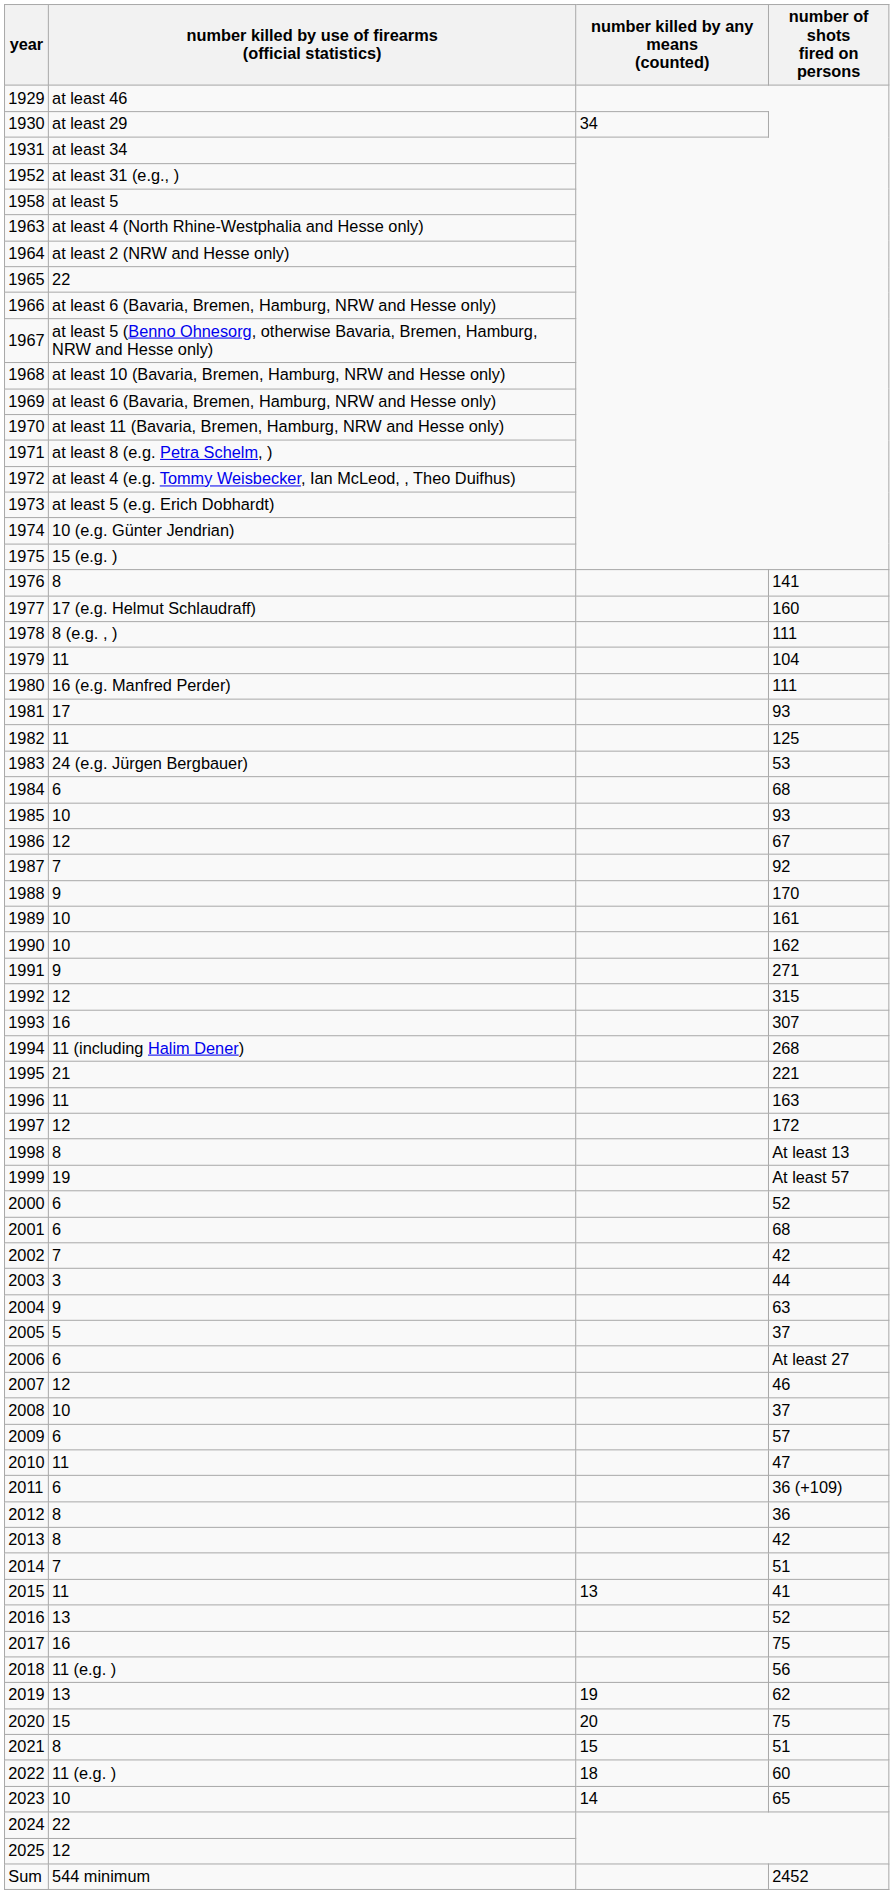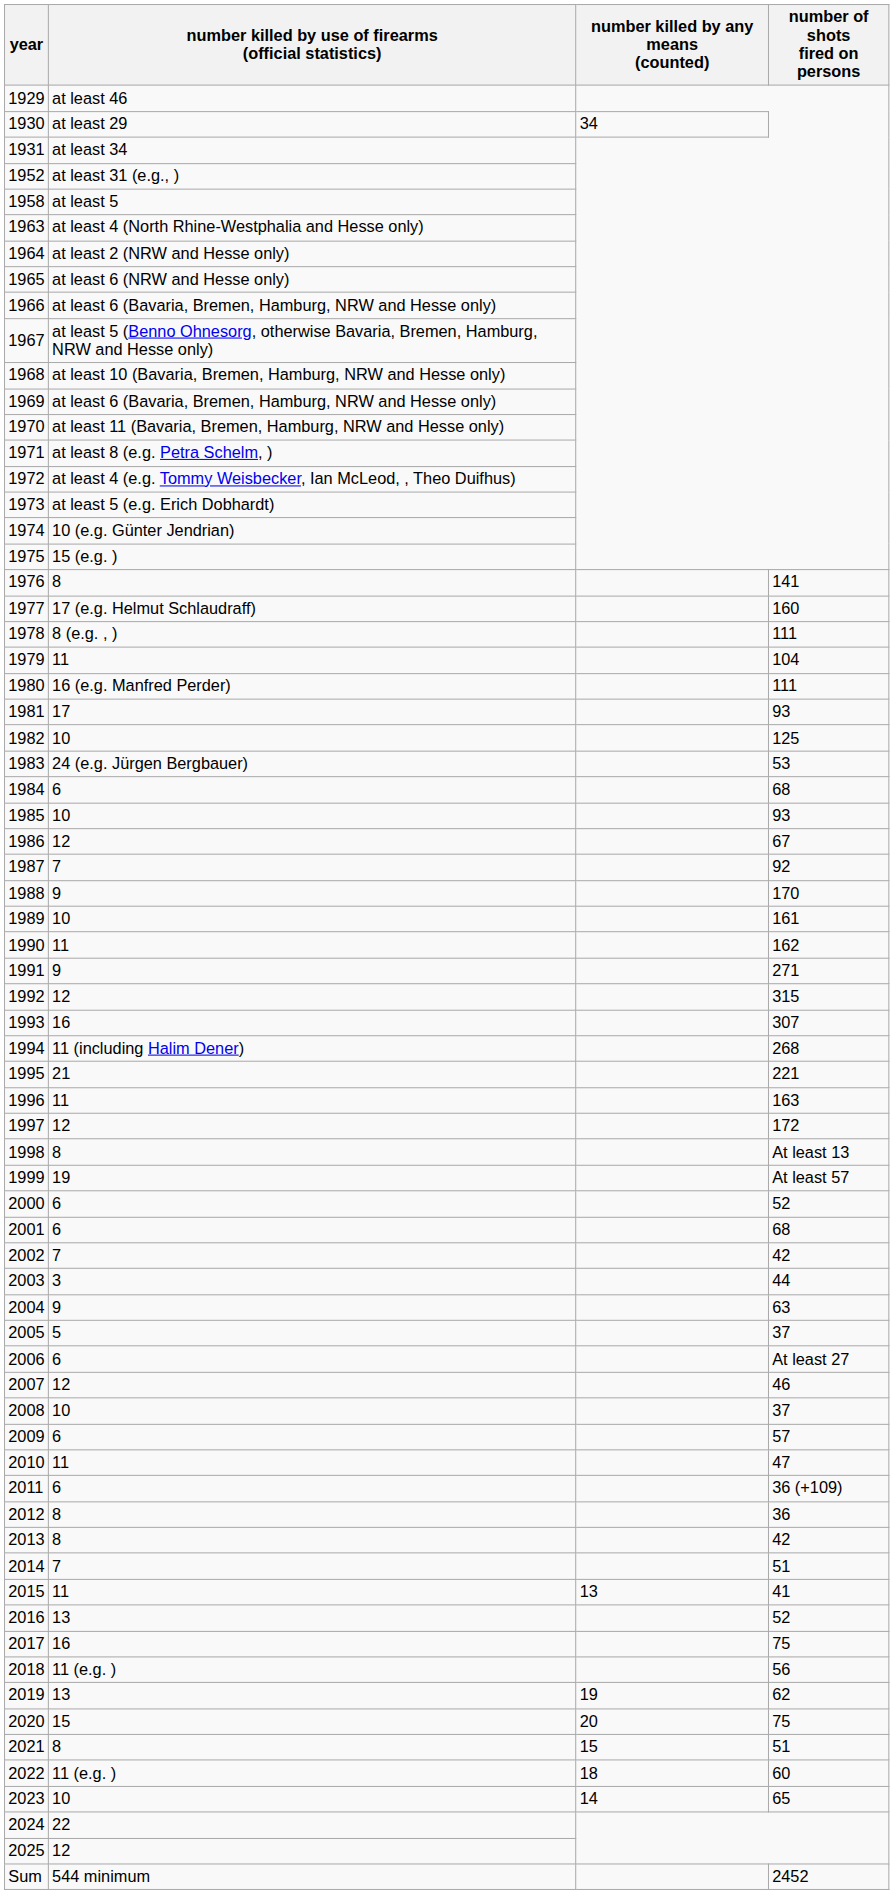 <table class="wikitable sortable static-row-numbers static-row-header-text">
 <tr -->
 <th>year</th>
 <th>number killed by use of firearms<br>(official statistics)</th>
 <th>number killed by any means<br>(counted)</th>
 <th>number of<br>shots<br> fired on persons</th>
 </tr>
 <tr>
 <td>1929</td>
 <td>at least 46</td>
 </tr>
 <tr>
 <td>1930</td>
 <td>at least 29</td>
 <td>34</td>
 </tr>
 <tr>
 <td>1931</td>
 <td>at least 34</td>
 </tr>
 <tr -->
 <td>1952</td>
 <td>at least 31 (e.g., )</td>
 </tr>
 <tr>
 <td>1958</td>
 <td>at least 5</td>
 </tr>
 <tr -->
 <td>1963</td>
 <td>at least 4 (North Rhine-Westphalia and Hesse only)</td>
 </tr>
 <tr -->
 <td>1964</td>
 <td>at least 2 (NRW and Hesse only)</td>
 </tr>
 <tr -->
 <td>1965</td>
-<td>22</td>
+<td>at least 6 (NRW and Hesse only)</td>
 </tr>
 <tr -->
 <td>1966</td>
 <td>at least 6 (Bavaria, Bremen, Hamburg, NRW and Hesse only)</td>
 </tr>
 <tr -->
 <td>1967</td>
 <td>at least 5 (<a href='#'>Benno Ohnesorg</a>, otherwise Bavaria, Bremen, Hamburg, NRW and Hesse only)</td>
 </tr>
 <tr -->
 <td>1968</td>
 <td>at least 10 (Bavaria, Bremen, Hamburg, NRW and Hesse only)</td>
 </tr>
 <tr -->
 <td>1969</td>
 <td>at least 6 (Bavaria, Bremen, Hamburg, NRW and Hesse only)</td>
 </tr>
 <tr -->
 <td>1970</td>
 <td>at least 11 (Bavaria, Bremen, Hamburg, NRW and Hesse only)</td>
 </tr>
 <tr -->
 <td>1971</td>
 <td>at least 8 (e.g. <a href='#'>Petra Schelm</a>, )</td>
 </tr>
 <tr -->
 <td>1972</td>
 <td>at least 4 (e.g. <a href='#'>Tommy Weisbecker</a>, Ian McLeod, , Theo Duifhus)</td>
 </tr>
 <tr -->
 <td>1973</td>
 <td>at least 5 (e.g. Erich Dobhardt)</td>
 </tr>
 <tr -->
 <td>1974</td>
 <td>10 (e.g. Günter Jendrian)</td>
 </tr>
 <tr -->
 <td>1975</td>
 <td>15 (e.g. )</td>
 </tr>
 <tr -->
 <td>1976</td>
 <td>8 </td>
 <td></td>
 <td>141</td>
 </tr>
 <tr -->
 <td>1977</td>
 <td>17 (e.g. Helmut Schlaudraff) </td>
 <td></td>
 <td>160</td>
 </tr>
 <tr -->
 <td>1978</td>
 <td>8 (e.g. , )</td>
 <td></td>
 <td>111</td>
 </tr>
 <tr -->
 <td>1979</td>
 <td>11</td>
 <td></td>
 <td>104</td>
 </tr>
 <tr -->
 <td>1980</td>
 <td>16 (e.g. Manfred Perder)</td>
 <td></td>
 <td>111</td>
 </tr>
 <tr -->
 <td>1981</td>
 <td>17 </td>
 <td></td>
 <td>93</td>
 </tr>
 <tr -->
 <td>1982</td>
-<td>11</td>
+<td>10</td>
 <td></td>
 <td>125</td>
 </tr>
 <tr -->
 <td>1983</td>
 <td>24 (e.g. Jürgen Bergbauer)</td>
 <td></td>
 <td>53</td>
 </tr>
 <tr -->
 <td>1984</td>
 <td>6</td>
 <td></td>
 <td>68</td>
 </tr>
 <tr -->
 <td>1985</td>
 <td>10</td>
 <td></td>
 <td>93</td>
 </tr>
 <tr -->
 <td>1986</td>
 <td>12</td>
 <td></td>
 <td>67</td>
 </tr>
 <tr -->
 <td>1987</td>
 <td>7</td>
 <td></td>
 <td>92</td>
 </tr>
 <tr -->
 <td>1988</td>
 <td>9</td>
 <td></td>
 <td>170</td>
 </tr>
 <tr -->
 <td>1989</td>
 <td>10</td>
 <td></td>
 <td>161</td>
 </tr>
 <tr -->
 <td>1990</td>
-<td>10</td>
+<td>11</td>
 <td></td>
 <td>162</td>
 </tr>
 <tr -->
 <td>1991</td>
 <td>9</td>
 <td></td>
 <td>271</td>
 </tr>
 <tr -->
 <td>1992</td>
 <td>12</td>
 <td></td>
 <td>315</td>
 </tr>
 <tr -->
 <td>1993</td>
 <td>16</td>
 <td></td>
 <td>307</td>
 </tr>
 <tr -->
 <td>1994</td>
 <td>11 (including <a href='#'>Halim Dener</a>)</td>
 <td></td>
 <td>268</td>
 </tr>
 <tr -->
 <td>1995</td>
 <td>21</td>
 <td></td>
 <td>221</td>
 </tr>
 <tr -->
 <td>1996</td>
 <td>11</td>
 <td></td>
 <td>163</td>
 </tr>
 <tr -->
 <td>1997</td>
 <td>12</td>
 <td></td>
 <td>172</td>
 </tr>
 <tr -->
 <td>1998</td>
 <td>8</td>
 <td></td>
 <td>At least 13</td>
 </tr>
 <tr -->
 <td>1999</td>
 <td>19</td>
 <td></td>
 <td>At least 57</td>
 </tr>
 <tr -->
 <td>2000</td>
 <td>6</td>
 <td></td>
 <td>52</td>
 </tr>
 <tr -->
 <td>2001</td>
 <td>6</td>
 <td></td>
 <td>68</td>
 </tr>
 <tr -->
 <td>2002</td>
 <td>7</td>
 <td></td>
 <td>42</td>
 </tr>
 <tr -->
 <td>2003</td>
 <td>3</td>
 <td></td>
 <td>44</td>
 </tr>
 <tr -->
 <td>2004</td>
 <td>9</td>
 <td></td>
 <td>63</td>
 </tr>
 <tr -->
 <td>2005</td>
 <td>5</td>
 <td></td>
 <td>37</td>
 </tr>
 <tr -->
 <td>2006</td>
 <td>6</td>
 <td></td>
 <td>At least 27</td>
 </tr>
 <tr -->
 <td>2007</td>
 <td>12</td>
 <td></td>
 <td>46</td>
 </tr>
 <tr -->
 <td>2008</td>
 <td>10</td>
 <td></td>
 <td>37</td>
 </tr>
 <tr -->
 <td>2009</td>
 <td>6</td>
 <td></td>
 <td>57</td>
 </tr>
 <tr -->
 <td>2010</td>
 <td>11</td>
 <td></td>
 <td>47</td>
 </tr>
 <tr -->
 <td>2011</td>
 <td>6</td>
 <td></td>
 <td>36 (+109)</td>
 </tr>
 <tr -->
 <td>2012</td>
 <td>8</td>
 <td></td>
 <td>36</td>
 </tr>
 <tr -->
 <td>2013</td>
 <td>8</td>
 <td></td>
 <td>42</td>
 </tr>
 <tr -->
 <td>2014</td>
 <td>7</td>
 <td></td>
 <td>51</td>
 </tr>
 <tr>
 <td>2015</td>
 <td>11</td>
 <td>13</td>
 <td>41</td>
 </tr>
 <tr>
 <td>2016</td>
 <td>13</td>
 <td></td>
 <td>52</td>
 </tr>
 <tr>
 <td>2017</td>
 <td>16</td>
 <td></td>
 <td>75</td>
 </tr>
 <tr>
 <td>2018</td>
 <td>11 (e.g. )</td>
 <td></td>
 <td>56</td>
 </tr>
 <tr>
 <td>2019</td>
 <td>13</td>
 <td>19</td>
 <td>62</td>
 </tr>
 <tr>
 <td>2020</td>
 <td>15</td>
 <td>20</td>
 <td>75</td>
 </tr>
 <tr>
 <td>2021</td>
 <td>8</td>
 <td>15</td>
 <td>51</td>
 </tr>
 <tr>
 <td>2022</td>
 <td>11 (e.g. )</td>
 <td>18</td>
 <td>60</td>
 </tr>
 <tr>
 <td>2023</td>
 <td>10</td>
 <td>14</td>
 <td>65</td>
 </tr>
 <tr>
 <td>2024</td>
 <td>22</td>
 </tr>
 <tr>
 <td>2025</td>
 <td>12</td>
 </tr>
 <tr -->
 <td>Sum</td>
 <td>544 minimum</td>
 <td></td>
 <td>2452</td>
 </tr>
 </table>
